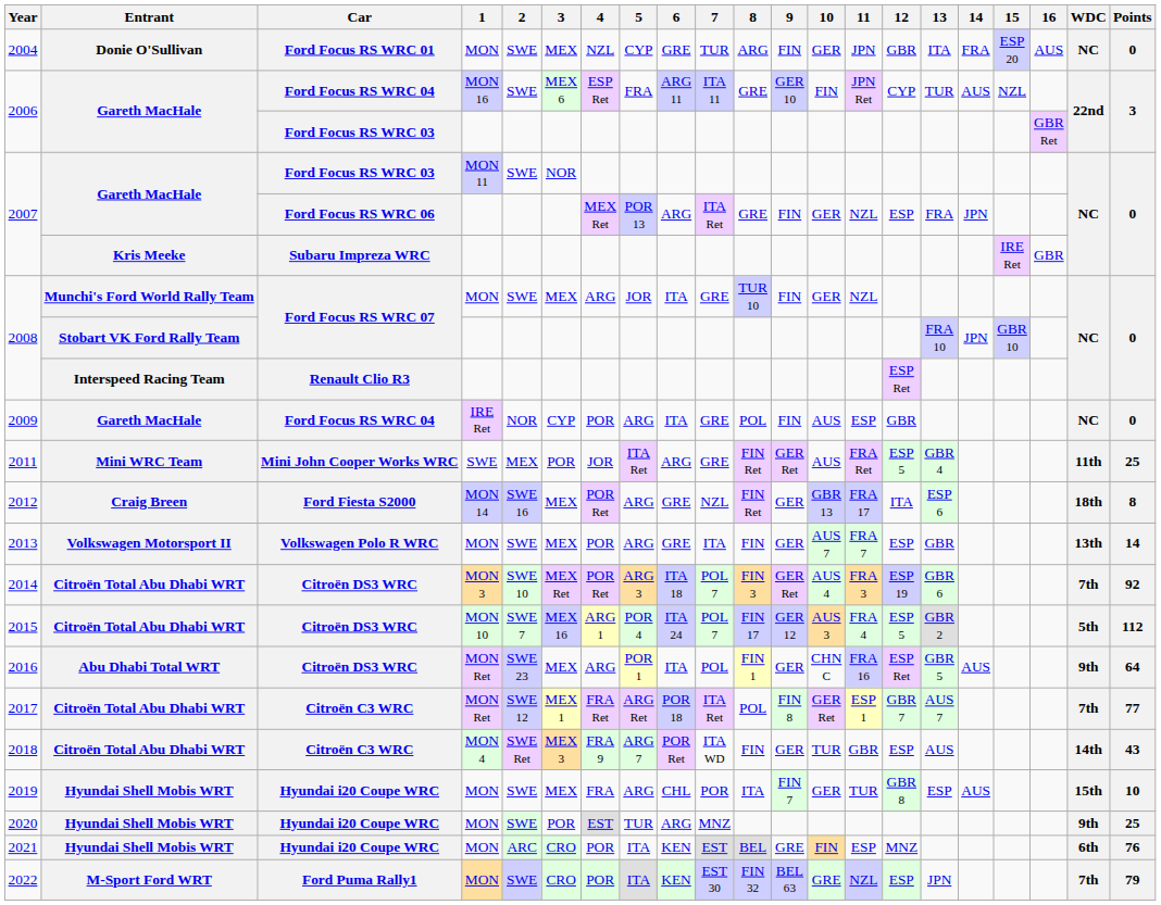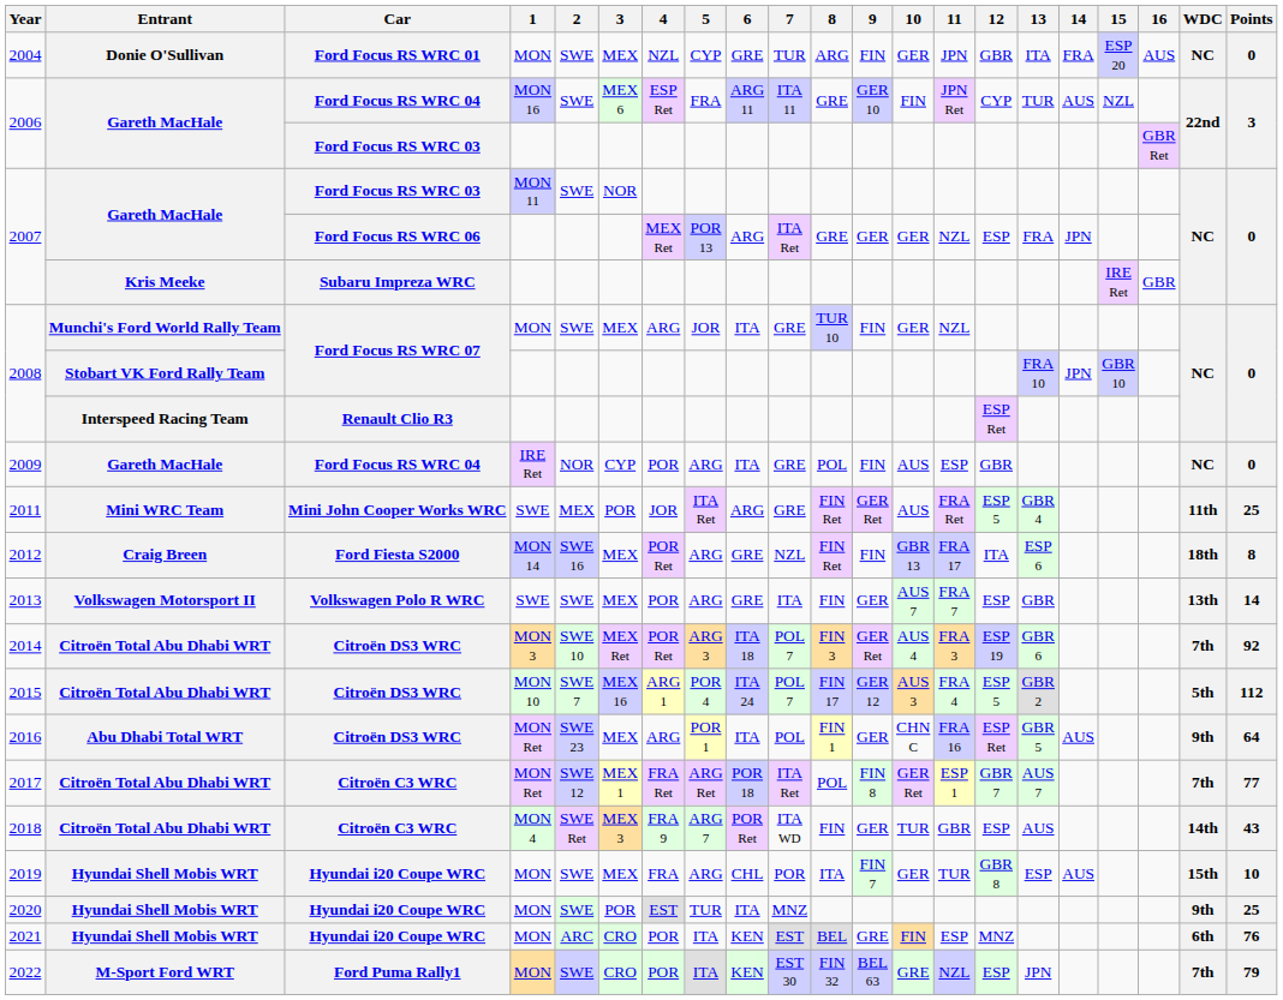 <table class="wikitable" border="1" style="text-align:center; font-size:90%;">
 <tr>
 <th>Year</th>
 <th>Entrant</th>
 <th>Car</th>
 <th>1</th>
 <th>2</th>
 <th>3</th>
 <th>4</th>
 <th>5</th>
 <th>6</th>
 <th>7</th>
 <th>8</th>
 <th>9</th>
 <th>10</th>
 <th>11</th>
 <th>12</th>
 <th>13</th>
 <th>14</th>
 <th>15</th>
 <th>16</th>
 <th>WDC</th>
 <th>Points</th>
 </tr>
 <tr>
 <td><a href='#'>2004</a></td>
 <th>Donie O'Sullivan</th>
 <th><a href='#'>Ford Focus RS WRC 01</a></th>
 <td><a href='#'>MON</a></td>
 <td><a href='#'>SWE</a></td>
 <td><a href='#'>MEX</a></td>
 <td><a href='#'>NZL</a></td>
 <td><a href='#'>CYP</a></td>
 <td><a href='#'>GRE</a></td>
 <td><a href='#'>TUR</a></td>
 <td><a href='#'>ARG</a></td>
 <td><a href='#'>FIN</a></td>
 <td><a href='#'>GER</a></td>
 <td><a href='#'>JPN</a></td>
 <td><a href='#'>GBR</a></td>
 <td><a href='#'>ITA</a></td>
 <td><a href='#'>FRA</a></td>
 <td style="background:#CFCFFF;"><a href='#'>ESP</a><br><small>20</small></td>
 <td><a href='#'>AUS</a></td>
 <th>NC</th>
 <th>0</th>
 </tr>
 <tr>
 <td rowspan=2><a href='#'>2006</a></td>
 <th rowspan=2><a href='#'>Gareth MacHale</a></th>
 <th><a href='#'>Ford Focus RS WRC 04</a></th>
 <td style="background:#CFCFFF;"><a href='#'>MON</a><br><small>16</small></td>
 <td><a href='#'>SWE</a></td>
 <td style="background:#DFFFDF;"><a href='#'>MEX</a><br><small>6</small></td>
 <td style="background:#EFCFFF;"><a href='#'>ESP</a><br><small>Ret</small></td>
 <td><a href='#'>FRA</a></td>
 <td style="background:#CFCFFF;"><a href='#'>ARG</a><br><small>11</small></td>
 <td style="background:#CFCFFF;"><a href='#'>ITA</a><br><small>11</small></td>
 <td><a href='#'>GRE</a></td>
 <td style="background:#CFCFFF;"><a href='#'>GER</a><br><small>10</small></td>
 <td><a href='#'>FIN</a></td>
 <td style="background:#EFCFFF;"><a href='#'>JPN</a><br><small>Ret</small></td>
 <td><a href='#'>CYP</a></td>
 <td><a href='#'>TUR</a></td>
 <td><a href='#'>AUS</a></td>
 <td><a href='#'>NZL</a></td>
 <td></td>
 <th rowspan=2>22nd</th>
 <th rowspan=2>3</th>
 </tr>
 <tr>
 <th><a href='#'>Ford Focus RS WRC 03</a></th>
 <td></td>
 <td></td>
 <td></td>
 <td></td>
 <td></td>
 <td></td>
 <td></td>
 <td></td>
 <td></td>
 <td></td>
 <td></td>
 <td></td>
 <td></td>
 <td></td>
 <td></td>
 <td style="background:#EFCFFF;"><a href='#'>GBR</a><br><small>Ret</small></td>
 </tr>
 <tr>
 <td rowspan=3><a href='#'>2007</a></td>
 <th rowspan=2><a href='#'>Gareth MacHale</a></th>
 <th><a href='#'>Ford Focus RS WRC 03</a></th>
 <td style="background:#CFCFFF;"><a href='#'>MON</a><br><small>11</small></td>
 <td><a href='#'>SWE</a></td>
 <td><a href='#'>NOR</a></td>
 <td></td>
 <td></td>
 <td></td>
 <td></td>
 <td></td>
 <td></td>
 <td></td>
 <td></td>
 <td></td>
 <td></td>
 <td></td>
 <td></td>
 <td></td>
 <th rowspan=3>NC</th>
 <th rowspan=3>0</th>
 </tr>
 <tr>
 <th><a href='#'>Ford Focus RS WRC 06</a></th>
 <td></td>
 <td></td>
 <td></td>
 <td style="background:#EFCFFF;"><a href='#'>MEX</a><br><small>Ret</small></td>
 <td style="background:#CFCFFF;"><a href='#'>POR</a><br><small>13</small></td>
 <td><a href='#'>ARG</a></td>
 <td style="background:#EFCFFF;"><a href='#'>ITA</a><br><small>Ret</small></td>
 <td><a href='#'>GRE</a></td>
-<td><a href='#'>FIN</a></td>
+<td><a href='#'>GER</a></td>
 <td><a href='#'>GER</a></td>
 <td><a href='#'>NZL</a></td>
 <td><a href='#'>ESP</a></td>
 <td><a href='#'>FRA</a></td>
 <td><a href='#'>JPN</a></td>
 <td></td>
 <td></td>
 </tr>
 <tr>
 <th><a href='#'>Kris Meeke</a></th>
 <th><a href='#'>Subaru Impreza WRC</a></th>
 <td></td>
 <td></td>
 <td></td>
 <td></td>
 <td></td>
 <td></td>
 <td></td>
 <td></td>
 <td></td>
 <td></td>
 <td></td>
 <td></td>
 <td></td>
 <td></td>
 <td style="background:#EFCFFF;"><a href='#'>IRE</a><br><small>Ret</small></td>
 <td><a href='#'>GBR</a></td>
 </tr>
 <tr>
 <td rowspan="3"><a href='#'>2008</a></td>
 <th><a href='#'>Munchi's Ford World Rally Team</a></th>
 <th rowspan="2"><a href='#'>Ford Focus RS WRC 07</a></th>
 <td><a href='#'>MON</a></td>
 <td><a href='#'>SWE</a></td>
 <td><a href='#'>MEX</a></td>
 <td><a href='#'>ARG</a></td>
 <td><a href='#'>JOR</a></td>
 <td><a href='#'>ITA</a></td>
 <td><a href='#'>GRE</a></td>
 <td style="background:#CFCFFF;"><a href='#'>TUR</a><br><small>10</small></td>
 <td><a href='#'>FIN</a></td>
 <td><a href='#'>GER</a></td>
 <td><a href='#'>NZL</a></td>
 <td></td>
 <td></td>
 <td></td>
 <td></td>
 <td></td>
 <th rowspan="3">NC</th>
 <th rowspan="3">0</th>
 </tr>
 <tr>
 <th><a href='#'>Stobart VK Ford Rally Team</a></th>
 <td></td>
 <td></td>
 <td></td>
 <td></td>
 <td></td>
 <td></td>
 <td></td>
 <td></td>
 <td></td>
 <td></td>
 <td></td>
 <td></td>
 <td style="background:#CFCFFF;"><a href='#'>FRA</a><br><small>10</small></td>
 <td><a href='#'>JPN</a></td>
 <td style="background:#CFCFFF;"><a href='#'>GBR</a><br><small>10</small></td>
 <td></td>
 </tr>
 <tr>
 <th>Interspeed Racing Team</th>
 <th><a href='#'>Renault Clio R3</a></th>
 <td></td>
 <td></td>
 <td></td>
 <td></td>
 <td></td>
 <td></td>
 <td></td>
 <td></td>
 <td></td>
 <td></td>
 <td></td>
 <td style="background:#EFCFFF;"><a href='#'>ESP</a><br><small>Ret</small></td>
 <td></td>
 <td></td>
 <td></td>
 <td></td>
 </tr>
 <tr>
 <td><a href='#'>2009</a></td>
 <th><a href='#'>Gareth MacHale</a></th>
 <th><a href='#'>Ford Focus RS WRC 04</a></th>
 <td style="background:#EFCFFF;"><a href='#'>IRE</a><br><small>Ret</small></td>
 <td><a href='#'>NOR</a></td>
 <td><a href='#'>CYP</a></td>
 <td><a href='#'>POR</a></td>
 <td><a href='#'>ARG</a></td>
 <td><a href='#'>ITA</a></td>
 <td><a href='#'>GRE</a></td>
 <td><a href='#'>POL</a></td>
 <td><a href='#'>FIN</a></td>
 <td><a href='#'>AUS</a></td>
 <td><a href='#'>ESP</a></td>
 <td><a href='#'>GBR</a></td>
 <td></td>
 <td></td>
 <td></td>
 <td></td>
 <th>NC</th>
 <th>0</th>
 </tr>
 <tr>
 <td><a href='#'>2011</a></td>
 <th><a href='#'>Mini WRC Team</a></th>
 <th><a href='#'>Mini John Cooper Works WRC</a></th>
 <td><a href='#'>SWE</a><br><small></small></td>
 <td><a href='#'>MEX</a><br><small></small></td>
 <td><a href='#'>POR</a><br><small></small></td>
 <td><a href='#'>JOR</a><br><small></small></td>
 <td style="background:#EFCFFF;"><a href='#'>ITA</a><br><small>Ret</small></td>
 <td><a href='#'>ARG</a></td>
 <td><a href='#'>GRE</a></td>
 <td style="background:#EFCFFF;"><a href='#'>FIN</a><br><small>Ret</small></td>
 <td style="background:#EFCFFF;"><a href='#'>GER</a><br><small>Ret</small></td>
 <td><a href='#'>AUS</a></td>
 <td style="background:#EFCFFF;"><a href='#'>FRA</a><br><small>Ret</small></td>
 <td style="background:#DFFFDF;"><a href='#'>ESP</a><br><small>5</small></td>
 <td style="background:#DFFFDF;"><a href='#'>GBR</a><br><small>4</small></td>
 <td></td>
 <td></td>
 <td></td>
 <th>11th</th>
 <th>25</th>
 </tr>
 <tr>
 <td><a href='#'>2012</a></td>
 <th><a href='#'>Craig Breen</a></th>
 <th><a href='#'>Ford Fiesta S2000</a></th>
 <td style="background:#CFCFFF;"><a href='#'>MON</a><br><small>14</small></td>
 <td style="background:#CFCFFF;"><a href='#'>SWE</a><br><small>16</small></td>
 <td><a href='#'>MEX</a></td>
 <td style="background:#EFCFFF;"><a href='#'>POR</a><br><small>Ret</small></td>
 <td><a href='#'>ARG</a></td>
 <td><a href='#'>GRE</a></td>
 <td><a href='#'>NZL</a></td>
 <td style="background:#EFCFFF;"><a href='#'>FIN</a><br><small>Ret</small></td>
-<td><a href='#'>GER</a></td>
+<td><a href='#'>FIN</a></td>
 <td style="background:#CFCFFF;"><a href='#'>GBR</a><br><small>13</small></td>
 <td style="background:#CFCFFF;"><a href='#'>FRA</a><br><small>17</small></td>
 <td><a href='#'>ITA</a></td>
 <td style="background:#DFFFDF;"><a href='#'>ESP</a><br><small>6</small></td>
 <td></td>
 <td></td>
 <td></td>
 <th>18th</th>
 <th>8</th>
 </tr>
 <tr>
 <td><a href='#'>2013</a></td>
 <th><a href='#'>Volkswagen Motorsport II</a></th>
 <th><a href='#'>Volkswagen Polo R WRC</a></th>
-<td><a href='#'>MON</a></td>
+<td><a href='#'>SWE</a><br><small></small></td>
 <td><a href='#'>SWE</a></td>
 <td><a href='#'>MEX</a></td>
 <td><a href='#'>POR</a></td>
 <td><a href='#'>ARG</a></td>
 <td><a href='#'>GRE</a></td>
 <td><a href='#'>ITA</a></td>
 <td><a href='#'>FIN</a></td>
 <td><a href='#'>GER</a></td>
 <td style="background:#DFFFDF;"><a href='#'>AUS</a><br><small>7</small></td>
 <td style="background:#DFFFDF;"><a href='#'>FRA</a><br><small>7</small></td>
 <td><a href='#'>ESP</a></td>
 <td><a href='#'>GBR</a></td>
 <td></td>
 <td></td>
 <td></td>
 <th>13th</th>
 <th>14</th>
 </tr>
 <tr>
 <td><a href='#'>2014</a></td>
 <th><a href='#'>Citroën Total Abu Dhabi WRT</a></th>
 <th><a href='#'>Citroën DS3 WRC</a></th>
 <td style="background:#FFDF9F;"><a href='#'>MON</a><br><small>3</small></td>
 <td style="background:#DFFFDF;"><a href='#'>SWE</a><br><small>10</small></td>
 <td style="background:#EFCFFF;"><a href='#'>MEX</a><br><small>Ret</small></td>
 <td style="background:#EFCFFF;"><a href='#'>POR</a><br><small>Ret</small></td>
 <td style="background:#FFDF9F;"><a href='#'>ARG</a><br><small>3</small></td>
 <td style="background:#CFCFFF;"><a href='#'>ITA</a><br><small>18</small></td>
 <td style="background:#DFFFDF;"><a href='#'>POL</a><br><small>7</small></td>
 <td style="background:#FFDF9F;"><a href='#'>FIN</a><br><small>3</small></td>
 <td style="background:#EFCFFF;"><a href='#'>GER</a><br><small>Ret</small></td>
 <td style="background:#DFFFDF;"><a href='#'>AUS</a><br><small>4</small></td>
 <td style="background:#FFDF9F;"><a href='#'>FRA</a><br><small>3</small></td>
 <td style="background:#CFCFFF;"><a href='#'>ESP</a><br><small>19</small></td>
 <td style="background:#DFFFDF;"><a href='#'>GBR</a><br><small>6</small></td>
 <td></td>
 <td></td>
 <td></td>
 <th>7th</th>
 <th>92</th>
 </tr>
 <tr>
 <td><a href='#'>2015</a></td>
 <th><a href='#'>Citroën Total Abu Dhabi WRT</a></th>
 <th><a href='#'>Citroën DS3 WRC</a></th>
 <td style="background:#DFFFDF;"><a href='#'>MON</a><br><small>10</small></td>
 <td style="background:#DFFFDF;"><a href='#'>SWE</a><br><small>7</small></td>
 <td style="background:#CFCFFF;"><a href='#'>MEX</a><br><small>16</small></td>
 <td style="background:#FFFFBF;"><a href='#'>ARG</a><br><small>1</small></td>
 <td style="background:#DFFFDF;"><a href='#'>POR</a><br><small>4</small></td>
 <td style="background:#CFCFFF;"><a href='#'>ITA</a><br><small>24</small></td>
 <td style="background:#DFFFDF;"><a href='#'>POL</a><br><small>7</small></td>
 <td style="background:#CFCFFF;"><a href='#'>FIN</a><br><small>17</small></td>
 <td style="background:#CFCFFF;"><a href='#'>GER</a><br><small>12</small></td>
 <td style="background:#FFDF9F;"><a href='#'>AUS</a><br><small>3</small></td>
 <td style="background:#DFFFDF;"><a href='#'>FRA</a><br><small>4</small></td>
 <td style="background:#DFFFDF;"><a href='#'>ESP</a><br><small>5</small></td>
 <td style="background:#DFDFDF;"><a href='#'>GBR</a><br><small>2</small></td>
 <td></td>
 <td></td>
 <td></td>
 <th>5th</th>
 <th>112</th>
 </tr>
 <tr>
 <td><a href='#'>2016</a></td>
 <th><a href='#'>Abu Dhabi Total WRT</a></th>
 <th><a href='#'>Citroën DS3 WRC</a></th>
 <td style="background:#EFCFFF;"><a href='#'>MON</a><br><small>Ret</small></td>
 <td style="background:#CFCFFF;"><a href='#'>SWE</a><br><small>23</small></td>
 <td><a href='#'>MEX</a></td>
 <td><a href='#'>ARG</a></td>
 <td style="background:#FFFFBF;"><a href='#'>POR</a><br><small>1</small></td>
 <td><a href='#'>ITA</a></td>
 <td><a href='#'>POL</a></td>
 <td style="background:#FFFFBF;"><a href='#'>FIN</a><br><small>1</small></td>
 <td><a href='#'>GER</a></td>
 <td><a href='#'>CHN</a><br><small>C</small></td>
 <td style="background:#CFCFFF;"><a href='#'>FRA</a><br><small>16</small></td>
 <td style="background:#EFCFFF;"><a href='#'>ESP</a><br><small>Ret</small></td>
 <td style="background:#DFFFDF;"><a href='#'>GBR</a><br><small>5</small></td>
 <td><a href='#'>AUS</a></td>
 <td></td>
 <td></td>
 <th>9th</th>
 <th>64</th>
 </tr>
 <tr>
 <td><a href='#'>2017</a></td>
 <th><a href='#'>Citroën Total Abu Dhabi WRT</a></th>
 <th><a href='#'>Citroën C3 WRC</a></th>
 <td style="background:#EFCFFF;"><a href='#'>MON</a><br><small>Ret</small></td>
 <td style="background:#CFCFFF;"><a href='#'>SWE</a><br><small>12</small></td>
 <td style="background:#FFFFBF;"><a href='#'>MEX</a><br><small>1</small></td>
 <td style="background:#EFCFFF;"><a href='#'>FRA</a><br><small>Ret</small></td>
 <td style="background:#EFCFFF;"><a href='#'>ARG</a><br><small>Ret</small></td>
 <td style="background:#CFCFFF;"><a href='#'>POR</a><br><small>18</small></td>
 <td style="background:#EFCFFF;"><a href='#'>ITA</a><br><small>Ret</small></td>
 <td><a href='#'>POL</a></td>
 <td style="background:#DFFFDF;"><a href='#'>FIN</a><br><small>8</small></td>
 <td style="background:#EFCFFF;"><a href='#'>GER</a><br><small>Ret</small></td>
 <td style="background:#FFFFBF;"><a href='#'>ESP</a><br><small>1</small></td>
 <td style="background:#DFFFDF;"><a href='#'>GBR</a><br><small>7</small></td>
 <td style="background:#DFFFDF;"><a href='#'>AUS</a><br><small>7</small></td>
 <td></td>
 <td></td>
 <td></td>
 <th>7th</th>
 <th>77</th>
 </tr>
 <tr>
 <td><a href='#'>2018</a></td>
 <th><a href='#'>Citroën Total Abu Dhabi WRT</a></th>
 <th><a href='#'>Citroën C3 WRC</a></th>
 <td style="background:#DFFFDF;"><a href='#'>MON</a><br><small>4</small></td>
 <td style="background:#EFCFFF;"><a href='#'>SWE</a><br><small>Ret</small></td>
 <td style="background:#FFDF9F;"><a href='#'>MEX</a><br><small>3</small></td>
 <td style="background:#DFFFDF;"><a href='#'>FRA</a><br><small>9</small></td>
 <td style="background:#DFFFDF;"><a href='#'>ARG</a><br><small>7</small></td>
 <td style="background:#EFCFFF;"><a href='#'>POR</a><br><small>Ret</small></td>
 <td><a href='#'>ITA</a><br><small>WD</small></td>
 <td><a href='#'>FIN</a></td>
 <td><a href='#'>GER</a></td>
 <td><a href='#'>TUR</a></td>
 <td><a href='#'>GBR</a></td>
 <td><a href='#'>ESP</a></td>
 <td><a href='#'>AUS</a></td>
 <td></td>
 <td></td>
 <td></td>
 <th>14th</th>
 <th>43</th>
 </tr>
 <tr>
 <td><a href='#'>2019</a></td>
 <th><a href='#'>Hyundai Shell Mobis WRT</a></th>
 <th><a href='#'>Hyundai i20 Coupe WRC</a></th>
 <td><a href='#'>MON</a></td>
 <td><a href='#'>SWE</a></td>
 <td><a href='#'>MEX</a></td>
 <td><a href='#'>FRA</a></td>
 <td><a href='#'>ARG</a></td>
 <td><a href='#'>CHL</a></td>
 <td><a href='#'>POR</a></td>
 <td><a href='#'>ITA</a></td>
 <td style="background:#DFFFDF;"><a href='#'>FIN</a><br><small>7</small></td>
 <td><a href='#'>GER</a></td>
 <td><a href='#'>TUR</a></td>
 <td style="background:#DFFFDF;"><a href='#'>GBR</a><br><small>8</small></td>
 <td><a href='#'>ESP</a></td>
 <td><a href='#'>AUS</a><br></td>
 <td></td>
 <td></td>
 <th>15th</th>
 <th>10</th>
 </tr>
 <tr>
 <td><a href='#'>2020</a></td>
 <th><a href='#'>Hyundai Shell Mobis WRT</a></th>
 <th><a href='#'>Hyundai i20 Coupe WRC</a></th>
 <td><a href='#'>MON</a></td>
 <td style="background:#DFFFDF;"><a href='#'>SWE</a><br></td>
 <td><a href='#'>POR</a><br><small></small></td>
 <td style="background:#DFDFDF;"><a href='#'>EST</a><br></td>
 <td><a href='#'>TUR</a></td>
-<td><a href='#'>ARG</a></td>
+<td><a href='#'>ITA</a></td>
 <td><a href='#'>MNZ</a></td>
 <td></td>
 <td></td>
 <td></td>
 <td></td>
 <td></td>
 <td></td>
 <td></td>
 <td></td>
 <td></td>
 <th>9th</th>
 <th>25</th>
 </tr>
 <tr>
 <td><a href='#'>2021</a></td>
 <th><a href='#'>Hyundai Shell Mobis WRT</a></th>
 <th><a href='#'>Hyundai i20 Coupe WRC</a></th>
 <td><a href='#'>MON</a></td>
 <td style="background:#DFFFDF;"><a href='#'>ARC</a><br></td>
 <td style="background:#DFFFDF;"><a href='#'>CRO</a><br></td>
 <td><a href='#'>POR</a></td>
 <td><a href='#'>ITA</a></td>
 <td><a href='#'>KEN</a></td>
 <td style="background:#DFDFDF;"><a href='#'>EST</a><br></td>
 <td style="background:#DFDFDF;"><a href='#'>BEL</a><br></td>
 <td><a href='#'>GRE</a></td>
 <td style="background:#FFDF9F;"><a href='#'>FIN</a><br></td>
 <td><a href='#'>ESP</a></td>
 <td><a href='#'>MNZ</a></td>
 <td></td>
 <td></td>
 <td></td>
 <td></td>
 <th>6th</th>
 <th>76</th>
 </tr>
 <tr>
 <td><a href='#'>2022</a></td>
 <th><a href='#'>M-Sport Ford WRT</a></th>
 <th><a href='#'>Ford Puma Rally1</a></th>
 <td style="background:#ffdf9f;"><a href='#'>MON</a><br></td>
 <td style="background:#CFCFFF;"><a href='#'>SWE</a><br></td>
 <td style="background:#DFFFDF;"><a href='#'>CRO</a><br></td>
 <td style="background:#DFFFDF;"><a href='#'>POR</a><br></td>
 <td style="background:#dfdfdf;"><a href='#'>ITA</a><br></td>
 <td style="background:#DFFFDF;"><a href='#'>KEN</a><br></td>
 <td style="background:#CFCFFF;"><a href='#'>EST</a><br><small>30</small></td>
 <td style="background:#CFCFFF;"><a href='#'>FIN</a> <br><small>32</small></td>
 <td style="background:#CFCFFF;"><a href='#'>BEL</a><br><small>63</small></td>
 <td style="background:#DFFFDF;"><a href='#'>GRE</a><br></td>
 <td style="background:#CFCFFF;"><a href='#'>NZL</a><br></td>
 <td style="background:#DFFFDF;"><a href='#'>ESP</a><br></td>
 <td><a href='#'>JPN</a></td>
 <td></td>
 <td></td>
 <td></td>
 <th>7th</th>
 <th>79</th>
 </tr>
 </table>
